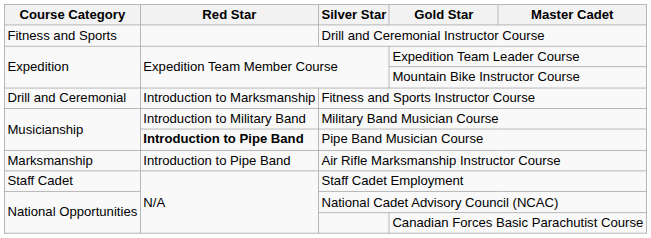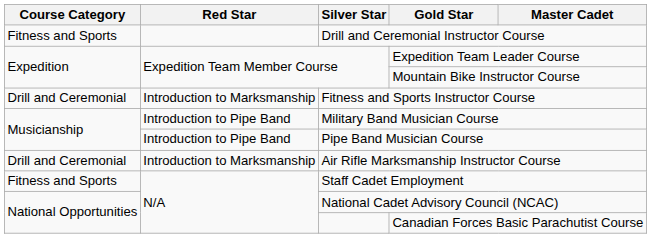 <table class="wikitable">
 <tr>
 <th>Course Category</th>
 <th>Red Star</th>
 <th><strong>Silver Star</strong></th>
 <th>Gold Star</th>
 <th>Master Cadet</th>
 </tr>
 <tr>
 <td>Fitness and Sports</td>
 <td></td>
 <td colspan="3">Drill and Ceremonial Instructor Course</td>
 </tr>
 <tr>
 <td rowspan="2">Expedition</td>
 <td colspan="2" rowspan="2">Expedition Team Member Course</td>
 <td colspan="2">Expedition Team Leader Course</td>
 </tr>
 <tr>
 <td colspan="2">Mountain Bike Instructor Course</td>
 </tr>
 <tr>
 <td>Drill and Ceremonial</td>
 <td>Introduction to Marksmanship</td>
 <td colspan="3">Fitness and Sports Instructor Course</td>
 </tr>
 <tr>
 <td rowspan="2">Musicianship</td>
-<td>Introduction to Military Band</td>
+<td>Introduction to Pipe Band</td>
 <td colspan="3">Military Band Musician Course</td>
 </tr>
 <tr>
-<td><strong>Introduction to Pipe Band</strong></td>
+<td>Introduction to Pipe Band</td>
 <td colspan="3">Pipe Band Musician Course</td>
 </tr>
 <tr>
-<td>Marksmanship</td>
-<td>Introduction to Pipe Band</td>
+<td>Drill and Ceremonial</td>
+<td>Introduction to Marksmanship</td>
 <td colspan="3">Air Rifle Marksmanship Instructor Course</td>
 </tr>
 <tr>
-<td>Staff Cadet</td>
+<td>Fitness and Sports</td>
 <td rowspan="3">N/A</td>
 <td colspan="3">Staff Cadet Employment</td>
 </tr>
 <tr>
 <td rowspan="2">National Opportunities</td>
 <td colspan="3">National Cadet Advisory Council (NCAC)</td>
 </tr>
 <tr>
 <td></td>
 <td colspan="2">Canadian Forces Basic Parachutist Course</td>
 </tr>
 </table>
